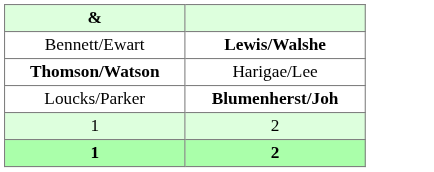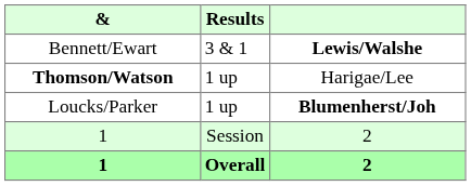 <table border="1" cellpadding="3" style="border-collapse:collapse; text-align:center;">
 <tr style="background:#ddffdd;">
 <th width=160> & </th>
+<th>Results</th>
 <th width=160></th>
 </tr>
 <tr>
 <td>Bennett/Ewart</td>
+<td align=left> 3 & 1</td>
 <td><strong>Lewis/Walshe</strong></td>
 </tr>
 <tr>
 <td><strong>Thomson/Watson</strong></td>
+<td align=left> 1 up</td>
 <td>Harigae/Lee</td>
 </tr>
 <tr>
 <td>Loucks/Parker</td>
+<td align=left> 1 up</td>
 <td><strong>Blumenherst/Joh</strong></td>
 </tr>
 <tr style="background:#ddffdd;">
 <td>1</td>
+<td>Session</td>
 <td>2</td>
 </tr>
 <tr style="background:#aaffaa;">
 <th>1</th>
+<th>Overall</th>
 <th>2</th>
 </tr>
 </table>
